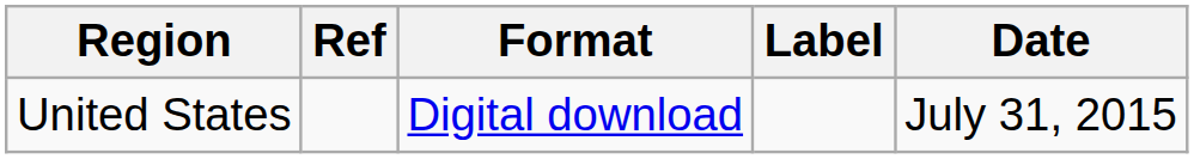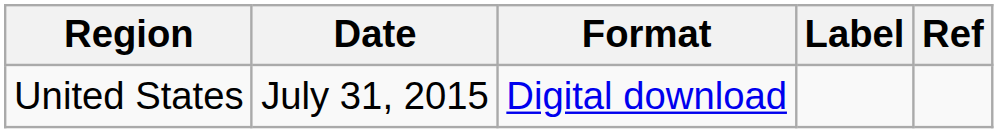 <table class="wikitable plainrowheaders">
 <tr>
 <th scope="col">Region</th>
-<th scope="col">Ref</th>
+<th scope="col">Date</th>
 <th scope="col">Format</th>
 <th scope="col">Label</th>
-<th scope="col">Date</th>
+<th scope="col">Ref</th>
 </tr>
 <tr>
 <td scope="row">United States</td>
-<td></td>
+<td>July 31, 2015</td>
 <td><a href='#'>Digital download</a></td>
 <td></td>
-<td>July 31, 2015</td>
+<td></td>
 </tr>
 </table>
